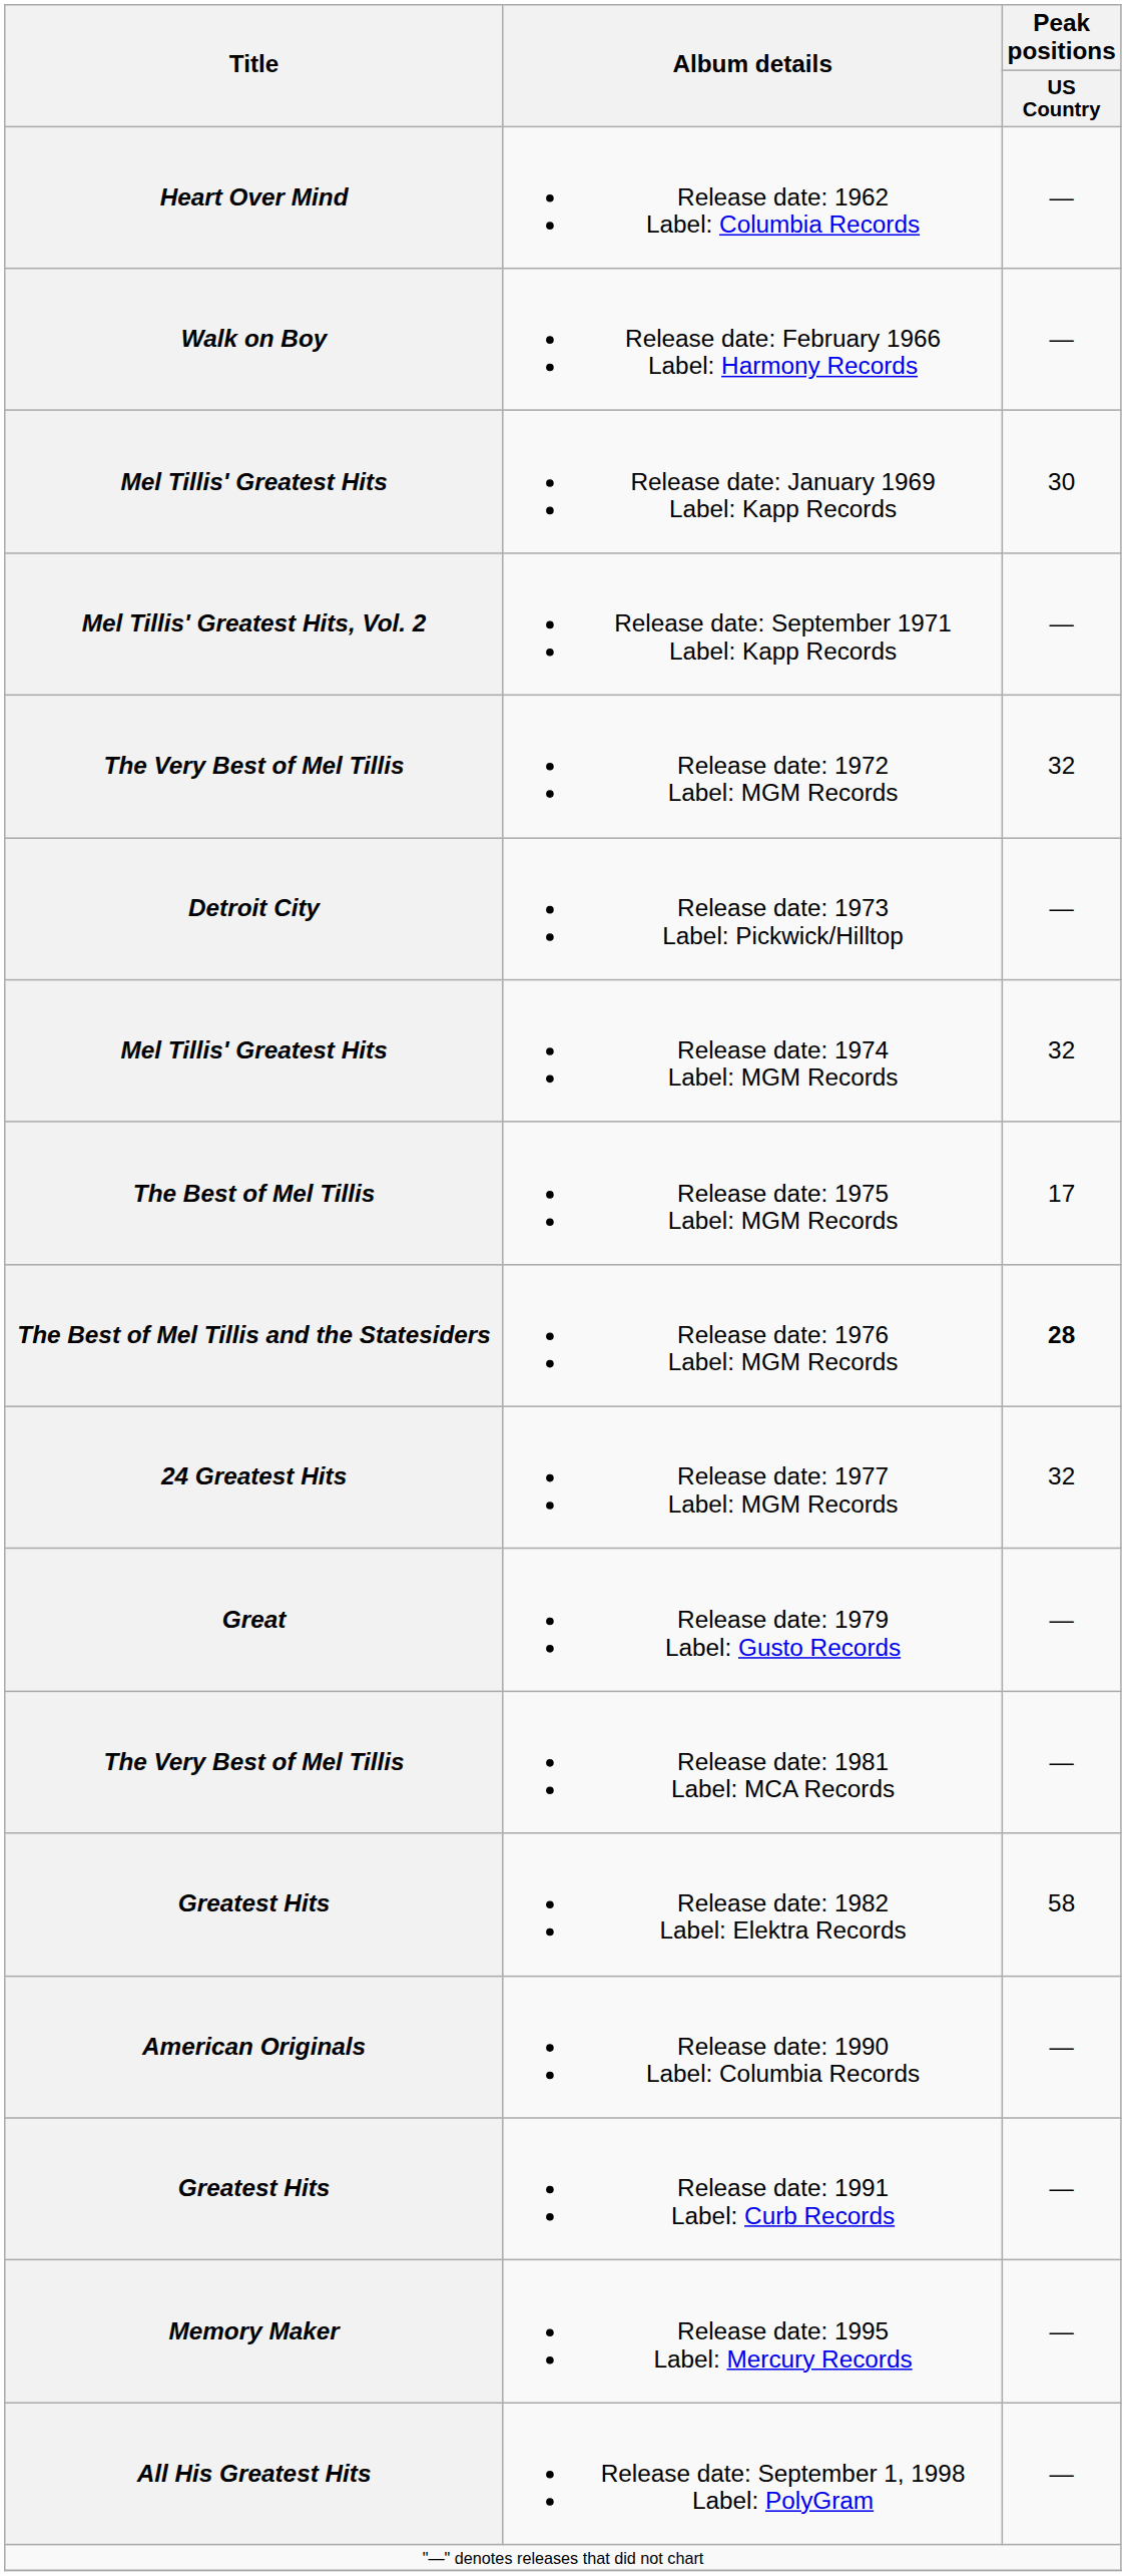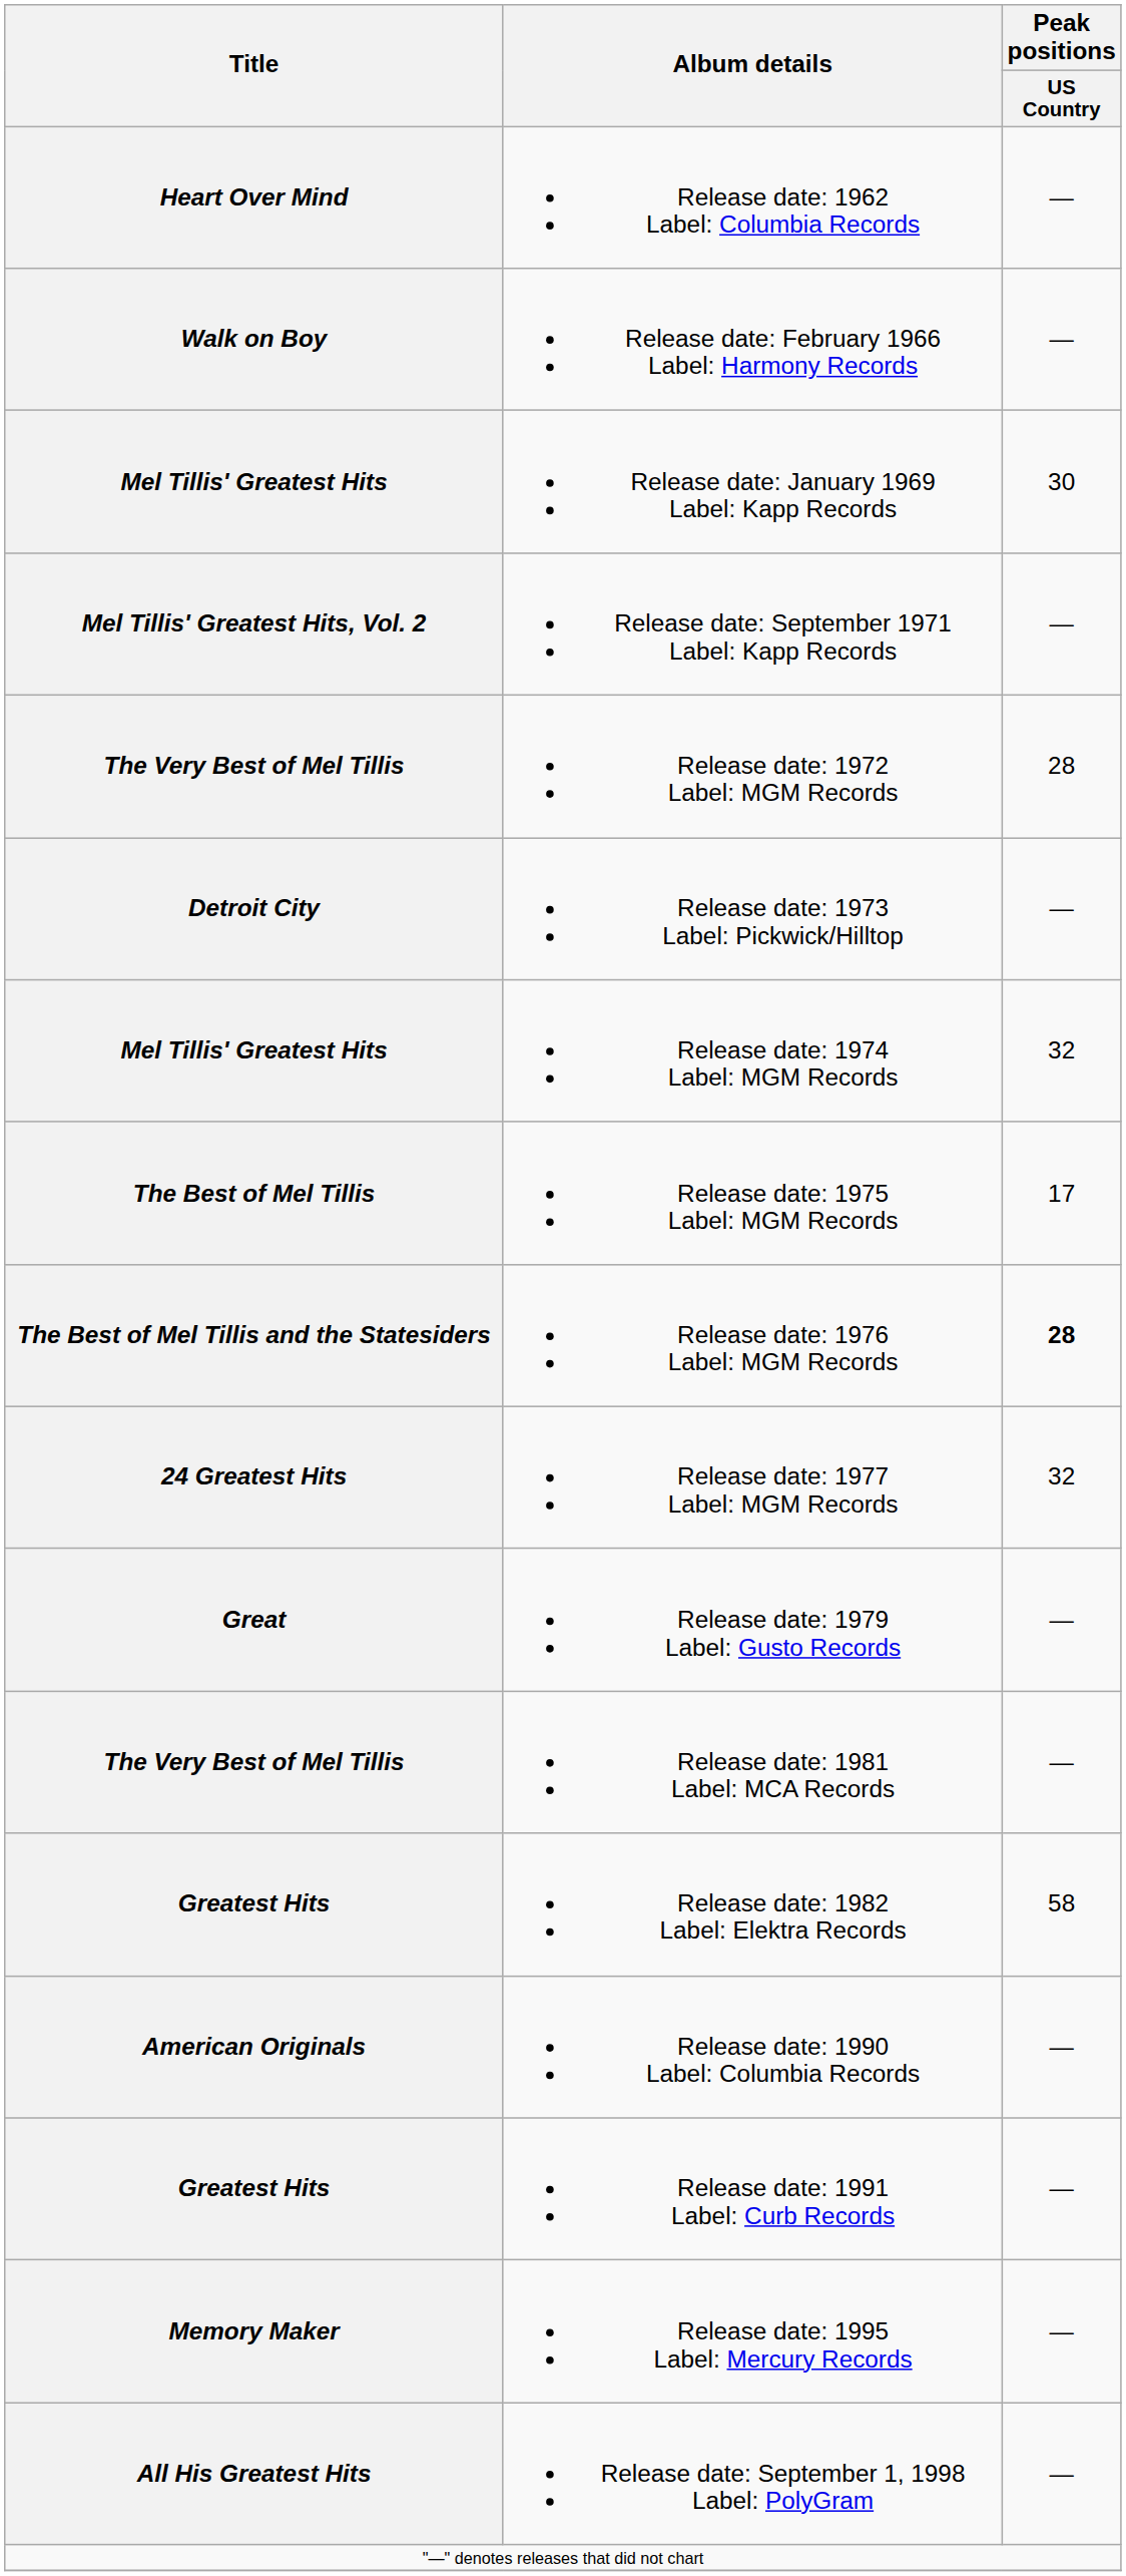 <table class="wikitable plainrowheaders" style="text-align:center;">
 <tr>
 <th rowspan="2" style="width:20em;">Title</th>
 <th rowspan="2" style="width:20em;">Album details</th>
 <th colspan="1">Peak positions</th>
 </tr>
 <tr style="font-size:smaller;">
 <th width="65">US Country<br></th>
 </tr>
 <tr>
 <th scope="row"><em>Heart Over Mind</em></th>
 <td><br><ul><li>Release date: 1962</li><li>Label: <a href='#'>Columbia Records</a></li></ul></td>
 <td>—</td>
 </tr>
 <tr>
 <th scope="row"><em>Walk on Boy</em></th>
 <td><br><ul><li>Release date: February 1966</li><li>Label: <a href='#'>Harmony Records</a></li></ul></td>
 <td>—</td>
 </tr>
 <tr>
 <th scope="row"><em>Mel Tillis' Greatest Hits</em></th>
 <td><br><ul><li>Release date: January 1969</li><li>Label: Kapp Records</li></ul></td>
 <td>30</td>
 </tr>
 <tr>
 <th scope="row"><em>Mel Tillis' Greatest Hits, Vol. 2</em></th>
 <td><br><ul><li>Release date: September 1971</li><li>Label: Kapp Records</li></ul></td>
 <td>—</td>
 </tr>
 <tr>
 <th scope="row"><em>The Very Best of Mel Tillis</em></th>
 <td><br><ul><li>Release date: 1972</li><li>Label: MGM Records</li></ul></td>
-<td>32</td>
+<td>28</td>
 </tr>
 <tr>
 <th scope="row"><em>Detroit City</em></th>
 <td><br><ul><li>Release date: 1973</li><li>Label: Pickwick/Hilltop</li></ul></td>
 <td>—</td>
 </tr>
 <tr>
 <th scope="row"><em>Mel Tillis' Greatest Hits</em></th>
 <td><br><ul><li>Release date: 1974</li><li>Label: MGM Records</li></ul></td>
 <td>32</td>
 </tr>
 <tr>
 <th scope="row"><em>The Best of Mel Tillis</em></th>
 <td><br><ul><li>Release date: 1975</li><li>Label: MGM Records</li></ul></td>
 <td>17</td>
 </tr>
 <tr>
 <th scope="row"><em>The Best of Mel Tillis and the Statesiders</em></th>
 <td><br><ul><li>Release date: 1976</li><li>Label: MGM Records</li></ul></td>
 <td><strong>28</strong></td>
 </tr>
 <tr>
 <th scope="row"><em>24 Greatest Hits</em></th>
 <td><br><ul><li>Release date: 1977</li><li>Label: MGM Records</li></ul></td>
 <td>32</td>
 </tr>
 <tr>
 <th scope="row"><em>Great</em></th>
 <td><br><ul><li>Release date: 1979</li><li>Label: <a href='#'>Gusto Records</a></li></ul></td>
 <td>—</td>
 </tr>
 <tr>
 <th scope="row"><em>The Very Best of Mel Tillis</em></th>
 <td><br><ul><li>Release date: 1981</li><li>Label: MCA Records</li></ul></td>
 <td>—</td>
 </tr>
 <tr>
 <th scope="row"><em>Greatest Hits</em></th>
 <td><br><ul><li>Release date: 1982</li><li>Label: Elektra Records</li></ul></td>
 <td>58</td>
 </tr>
 <tr>
 <th scope="row"><em>American Originals</em></th>
 <td><br><ul><li>Release date: 1990</li><li>Label: Columbia Records</li></ul></td>
 <td>—</td>
 </tr>
 <tr>
 <th scope="row"><em>Greatest Hits</em></th>
 <td><br><ul><li>Release date: 1991</li><li>Label: <a href='#'>Curb Records</a></li></ul></td>
 <td>—</td>
 </tr>
 <tr>
 <th scope="row"><em>Memory Maker</em></th>
 <td><br><ul><li>Release date: 1995</li><li>Label: <a href='#'>Mercury Records</a></li></ul></td>
 <td>—</td>
 </tr>
 <tr>
 <th scope="row"><em>All His Greatest Hits</em></th>
 <td><br><ul><li>Release date: September 1, 1998</li><li>Label: <a href='#'>PolyGram</a></li></ul></td>
 <td>—</td>
 </tr>
 <tr>
 <td colspan="3" style="font-size:8pt">"—" denotes releases that did not chart</td>
 </tr>
 <tr>
 </tr>
 </table>
